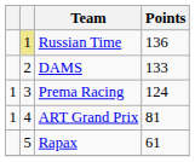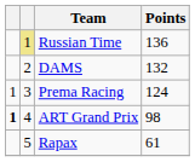 <table class="wikitable" style="font-size: 85%;">
 <tr>
 <th></th>
 <th></th>
 <th>Team</th>
 <th>Points</th>
 </tr>
 <tr>
 <td></td>
 <td align="center" style="background: khaki;">1</td>
 <td> <a href='#'>Russian Time</a></td>
 <td>136</td>
 </tr>
 <tr>
 <td></td>
 <td align="center">2</td>
 <td> <a href='#'>DAMS</a></td>
-<td>133</td>
+<td>132</td>
 </tr>
 <tr>
 <td> 1</td>
 <td align="center">3</td>
 <td> <a href='#'>Prema Racing</a></td>
 <td>124</td>
 </tr>
 <tr>
-<td> 1</td>
+<td><strong> 1</strong></td>
 <td align="center">4</td>
 <td> <a href='#'>ART Grand Prix</a></td>
-<td>81</td>
+<td>98</td>
 </tr>
 <tr>
 <td></td>
 <td align="center">5</td>
 <td> <a href='#'>Rapax</a></td>
 <td>61</td>
 </tr>
 <tr>
 </tr>
 </table>
